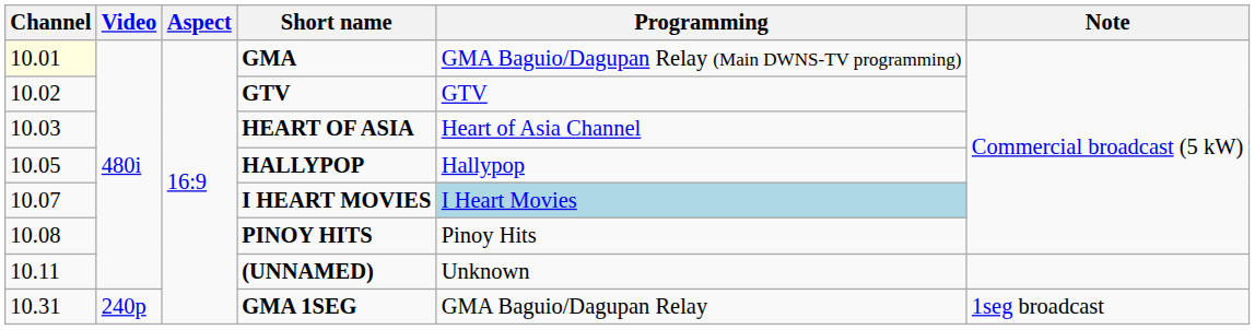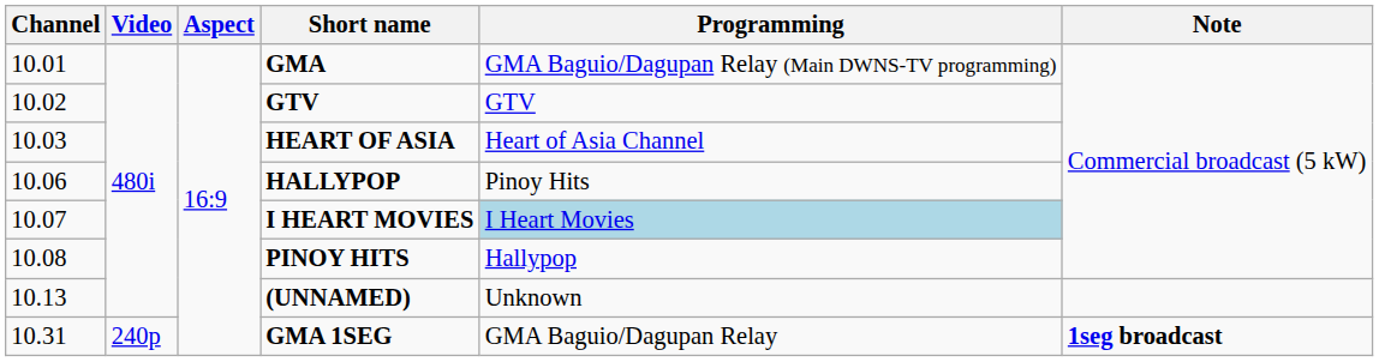 <table class="wikitable">
 <tr>
 <th>Channel</th>
 <th><a href='#'>Video</a></th>
 <th><a href='#'>Aspect</a></th>
 <th>Short name</th>
 <th>Programming</th>
 <th>Note</th>
 </tr>
 <tr>
-<td style="background: lightyellow;">10.01</td>
+<td>10.01</td>
 <td rowspan="7"><a href='#'>480i</a></td>
 <td rowspan="8"><a href='#'>16:9</a></td>
 <td><strong>GMA</strong></td>
 <td><a href='#'>GMA Baguio/Dagupan</a> Relay <small>(Main DWNS-TV programming)</small></td>
 <td rowspan="6"><a href='#'>Commercial broadcast</a> (5 kW)</td>
 </tr>
 <tr>
 <td>10.02</td>
 <td><strong>GTV</strong></td>
 <td><a href='#'>GTV</a></td>
 </tr>
 <tr>
 <td>10.03</td>
 <td><strong>HEART OF ASIA</strong></td>
 <td><a href='#'>Heart of Asia Channel</a></td>
 </tr>
 <tr>
-<td>10.05</td>
+<td>10.06</td>
 <td><strong>HALLYPOP</strong></td>
-<td><a href='#'>Hallypop</a></td>
+<td>Pinoy Hits</td>
 </tr>
 <tr>
 <td>10.07</td>
 <td><strong>I HEART MOVIES</strong></td>
 <td style="background: lightblue;"><a href='#'>I Heart Movies</a></td>
 </tr>
 <tr>
 <td>10.08</td>
 <td><strong>PINOY HITS</strong></td>
-<td>Pinoy Hits</td>
+<td><a href='#'>Hallypop</a></td>
 </tr>
 <tr>
-<td>10.11</td>
+<td>10.13</td>
 <td><strong>(UNNAMED)</strong></td>
 <td>Unknown</td>
 <td></td>
 </tr>
 <tr>
 <td>10.31</td>
 <td><a href='#'>240p</a></td>
 <td><strong>GMA 1SEG</strong></td>
 <td>GMA Baguio/Dagupan Relay</td>
-<td><a href='#'>1seg</a> broadcast</td>
+<td><strong><a href='#'>1seg</a> broadcast</strong></td>
 </tr>
 </table>
